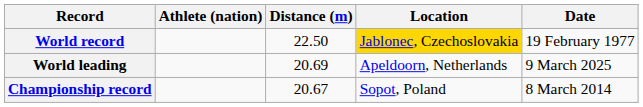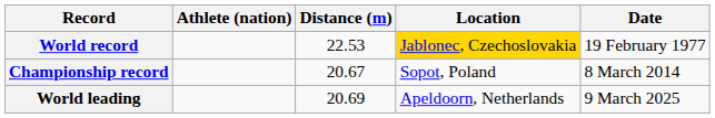 <table class="wikitable">
 <tr>
 <th scope="col">Record</th>
 <th scope="col">Athlete (nation)</th>
 <th scope="col">Distance (<a href='#'>m</a>)</th>
 <th scope="col">Location</th>
 <th scope="col">Date</th>
 </tr>
 <tr>
 <th scope="row"><a href='#'>World record</a></th>
 <td></td>
-<td style="text-align:center">22.50</td>
+<td style="text-align:center">22.53</td>
 <td style="background: gold;"><a href='#'>Jablonec</a>, Czechoslovakia</td>
 <td>19 February 1977</td>
+</tr>
+<tr>
+<th scope="row"><a href='#'>Championship record</a></th>
+<td></td>
+<td style="text-align:center">20.67</td>
+<td><a href='#'>Sopot</a>, Poland</td>
+<td>8 March 2014</td>
 </tr>
 <tr>
 <th scope="row">World leading</th>
 <td></td>
 <td style="text-align:center">20.69</td>
 <td><a href='#'>Apeldoorn</a>, Netherlands</td>
 <td>9 March 2025</td>
 </tr>
-<tr>
-<th scope="row"><a href='#'>Championship record</a></th>
-<td></td>
-<td style="text-align:center">20.67</td>
-<td><a href='#'>Sopot</a>, Poland</td>
-<td>8 March 2014</td>
-</tr>
 </table>
